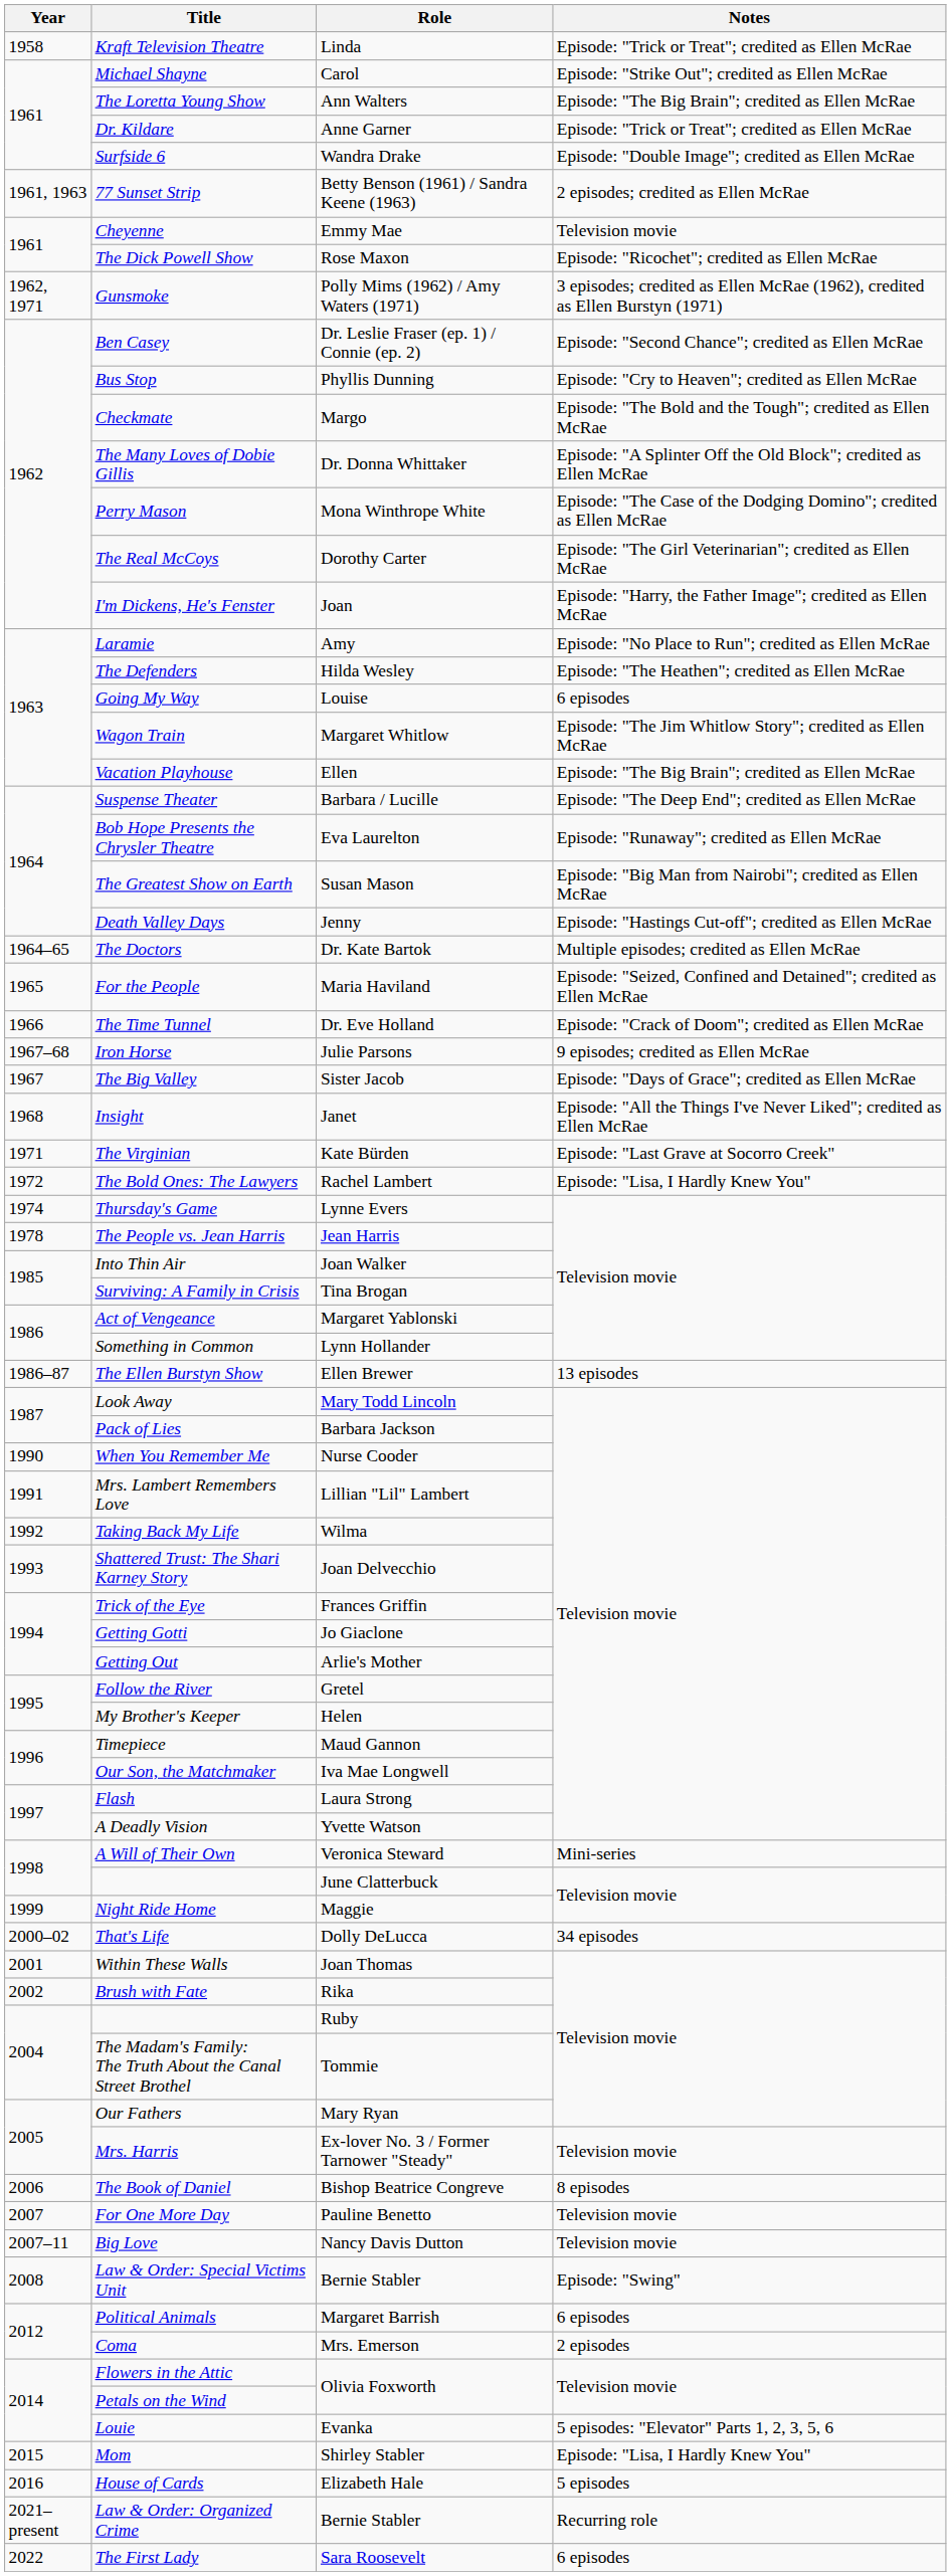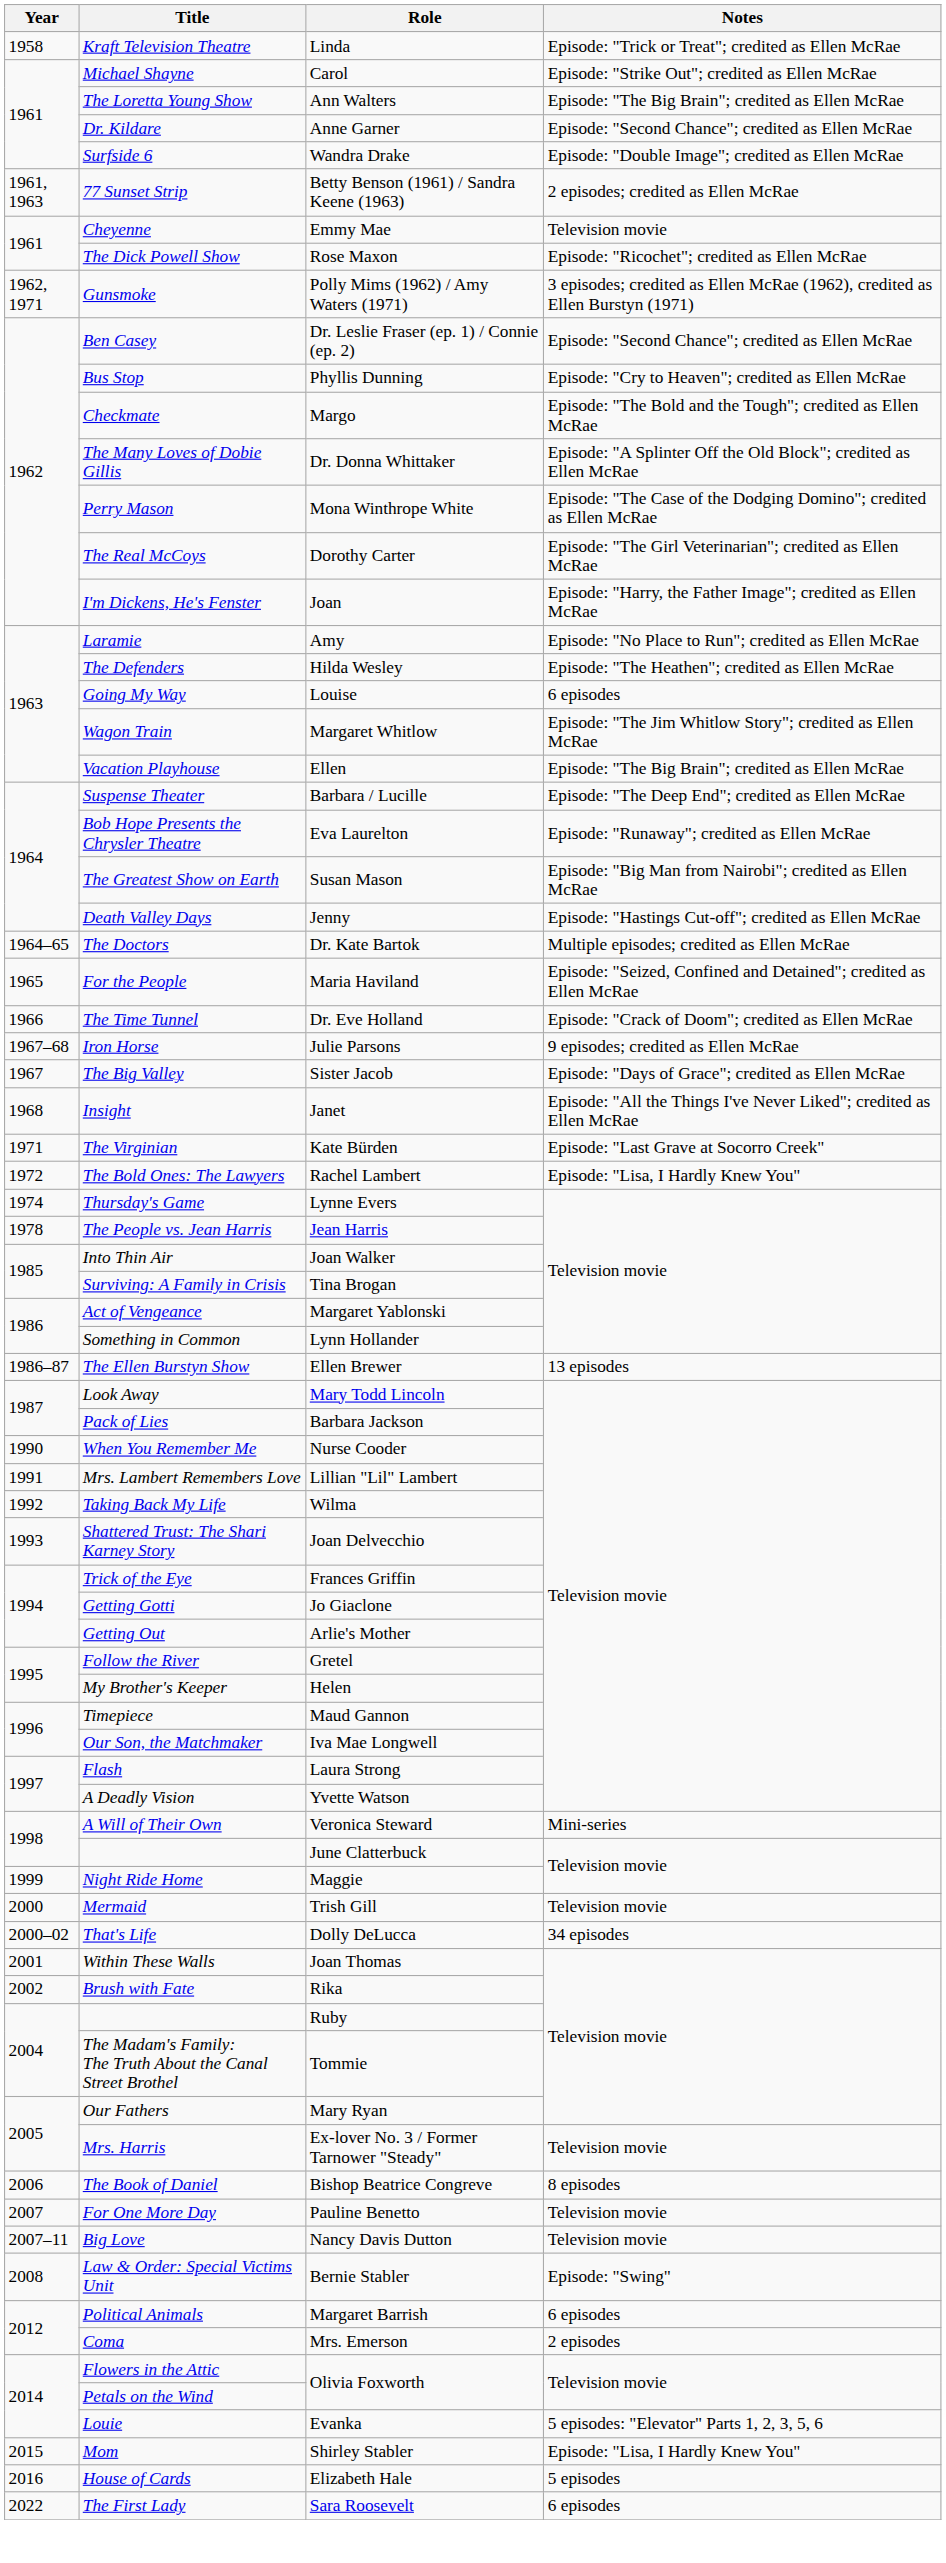 <table class="wikitable sortable">
 <tr>
 <th>Year</th>
 <th>Title</th>
 <th>Role</th>
 <th class="unsortable">Notes</th>
 </tr>
 <tr>
 <td>1958</td>
 <td><em><a href='#'>Kraft Television Theatre</a></em></td>
 <td>Linda</td>
 <td>Episode: "Trick or Treat"; credited as Ellen McRae</td>
 </tr>
 <tr>
 <td rowspan="4">1961</td>
 <td><em><a href='#'>Michael Shayne</a></em></td>
 <td>Carol</td>
 <td>Episode: "Strike Out"; credited as Ellen McRae</td>
 </tr>
 <tr>
 <td data-sort-value="Loretta Young Show, The"><em><a href='#'>The Loretta Young Show</a></em></td>
 <td>Ann Walters</td>
 <td>Episode: "The Big Brain"; credited as Ellen McRae</td>
 </tr>
 <tr>
 <td><em><a href='#'>Dr. Kildare</a></em></td>
 <td>Anne Garner</td>
-<td>Episode: "Trick or Treat"; credited as Ellen McRae</td>
+<td>Episode: "Second Chance"; credited as Ellen McRae</td>
 </tr>
 <tr>
 <td><em><a href='#'>Surfside 6</a></em></td>
 <td>Wandra Drake</td>
 <td>Episode: "Double Image"; credited as Ellen McRae</td>
 </tr>
 <tr>
 <td>1961, 1963</td>
 <td><em><a href='#'>77 Sunset Strip</a></em></td>
 <td>Betty Benson (1961) / Sandra Keene (1963)</td>
 <td>2 episodes; credited as Ellen McRae</td>
 </tr>
 <tr>
 <td rowspan="2">1961</td>
 <td><em><a href='#'>Cheyenne</a></em></td>
 <td>Emmy Mae</td>
 <td>Television movie</td>
 </tr>
 <tr>
 <td data-sort-value="Dick Powell Show, The"><em><a href='#'>The Dick Powell Show</a></em></td>
 <td>Rose Maxon</td>
 <td>Episode: "Ricochet"; credited as Ellen McRae</td>
 </tr>
 <tr>
 <td>1962,<br>1971</td>
 <td><em><a href='#'>Gunsmoke</a></em></td>
 <td>Polly Mims (1962) / Amy Waters (1971)</td>
 <td>3 episodes; credited as Ellen McRae (1962), credited as Ellen Burstyn (1971)</td>
 </tr>
 <tr>
 <td rowspan="7">1962</td>
 <td><em><a href='#'>Ben Casey</a></em></td>
 <td>Dr. Leslie Fraser (ep. 1) / Connie (ep. 2)</td>
 <td>Episode: "Second Chance"; credited as Ellen McRae</td>
 </tr>
 <tr>
 <td><em><a href='#'>Bus Stop</a></em></td>
 <td>Phyllis Dunning</td>
 <td>Episode: "Cry to Heaven"; credited as Ellen McRae</td>
 </tr>
 <tr>
 <td><em><a href='#'>Checkmate</a></em></td>
 <td>Margo</td>
 <td>Episode: "The Bold and the Tough"; credited as Ellen McRae</td>
 </tr>
 <tr>
 <td data-sort-value="Many Loves of Dobie Gillis, The"><em><a href='#'>The Many Loves of Dobie Gillis</a></em></td>
 <td>Dr. Donna Whittaker</td>
 <td>Episode: "A Splinter Off the Old Block"; credited as Ellen McRae</td>
 </tr>
 <tr>
 <td><em><a href='#'>Perry Mason</a></em></td>
 <td>Mona Winthrope White</td>
 <td>Episode: "The Case of the Dodging Domino"; credited as Ellen McRae</td>
 </tr>
 <tr>
 <td data-sort-value="Real McCoys, The"><em><a href='#'>The Real McCoys</a></em></td>
 <td>Dorothy Carter</td>
 <td>Episode: "The Girl Veterinarian"; credited as Ellen McRae</td>
 </tr>
 <tr>
 <td><em><a href='#'>I'm Dickens, He's Fenster</a></em></td>
 <td>Joan</td>
 <td>Episode: "Harry, the Father Image"; credited as Ellen McRae</td>
 </tr>
 <tr>
 <td rowspan="5">1963</td>
 <td><em><a href='#'>Laramie</a></em></td>
 <td>Amy</td>
 <td>Episode: "No Place to Run"; credited as Ellen McRae</td>
 </tr>
 <tr>
 <td data-sort-value="Defenders, The"><em><a href='#'>The Defenders</a></em></td>
 <td>Hilda Wesley</td>
 <td>Episode: "The Heathen"; credited as Ellen McRae</td>
 </tr>
 <tr>
 <td><em><a href='#'>Going My Way</a></em></td>
 <td>Louise</td>
 <td>6 episodes</td>
 </tr>
 <tr>
 <td><em><a href='#'>Wagon Train</a></em></td>
 <td>Margaret Whitlow</td>
 <td>Episode: "The Jim Whitlow Story"; credited as Ellen McRae</td>
 </tr>
 <tr>
 <td><em><a href='#'>Vacation Playhouse</a></em></td>
 <td>Ellen</td>
 <td>Episode: "The Big Brain"; credited as Ellen McRae</td>
 </tr>
 <tr>
 <td rowspan="4">1964</td>
 <td><em><a href='#'>Suspense Theater</a></em></td>
 <td>Barbara / Lucille</td>
 <td>Episode: "The Deep End"; credited as Ellen McRae</td>
 </tr>
 <tr>
 <td><em><a href='#'>Bob Hope Presents the Chrysler Theatre</a></em></td>
 <td>Eva Laurelton</td>
 <td>Episode: "Runaway"; credited as Ellen McRae</td>
 </tr>
 <tr>
 <td data-sort-value="Greatest Show on Earth, The"><em><a href='#'>The Greatest Show on Earth</a></em></td>
 <td>Susan Mason</td>
 <td>Episode: "Big Man from Nairobi"; credited as Ellen McRae</td>
 </tr>
 <tr>
 <td><em><a href='#'>Death Valley Days</a></em></td>
 <td>Jenny</td>
 <td>Episode: "Hastings Cut-off"; credited as Ellen McRae</td>
 </tr>
 <tr>
 <td>1964–65</td>
 <td data-sort-value="Doctors, The"><em><a href='#'>The Doctors</a></em></td>
 <td>Dr. Kate Bartok</td>
 <td>Multiple episodes; credited as Ellen McRae</td>
 </tr>
 <tr>
 <td>1965</td>
 <td><em><a href='#'>For the People</a></em></td>
 <td>Maria Haviland</td>
 <td>Episode: "Seized, Confined and Detained"; credited as Ellen McRae</td>
 </tr>
 <tr>
 <td>1966</td>
 <td data-sort-value="Time Tunnel, The"><em><a href='#'>The Time Tunnel</a></em></td>
 <td>Dr. Eve Holland</td>
 <td>Episode: "Crack of Doom"; credited as Ellen McRae</td>
 </tr>
 <tr>
 <td>1967–68</td>
 <td><em><a href='#'>Iron Horse</a></em></td>
 <td>Julie Parsons</td>
 <td>9 episodes; credited as Ellen McRae</td>
 </tr>
 <tr>
 <td>1967</td>
 <td data-sort-value="Big Valley, The"><em><a href='#'>The Big Valley</a></em></td>
 <td>Sister Jacob</td>
 <td>Episode: "Days of Grace"; credited as Ellen McRae</td>
 </tr>
 <tr>
 <td>1968</td>
 <td><em><a href='#'>Insight</a></em></td>
 <td>Janet</td>
 <td>Episode: "All the Things I've Never Liked"; credited as Ellen McRae</td>
 </tr>
 <tr>
 <td>1971</td>
 <td data-sort-value="Virginian, The"><em><a href='#'>The Virginian</a></em></td>
 <td>Kate Bürden</td>
 <td>Episode: "Last Grave at Socorro Creek"</td>
 </tr>
 <tr>
 <td>1972</td>
 <td data-sort-value="Bold Ones: The Lawyers, The"><em><a href='#'>The Bold Ones: The Lawyers</a></em></td>
 <td>Rachel Lambert</td>
 <td>Episode: "Lisa, I Hardly Knew You"</td>
 </tr>
 <tr>
 <td>1974</td>
 <td><em><a href='#'>Thursday's Game</a></em></td>
 <td>Lynne Evers</td>
 <td rowspan="6">Television movie</td>
 </tr>
 <tr>
 <td>1978</td>
 <td data-sort-value="People vs. Jean Harris, The"><em><a href='#'>The People vs. Jean Harris</a></em></td>
 <td><a href='#'>Jean Harris</a></td>
 </tr>
 <tr>
 <td rowspan="2">1985</td>
 <td><em>Into Thin Air</em></td>
 <td>Joan Walker</td>
 </tr>
 <tr>
 <td><em><a href='#'>Surviving: A Family in Crisis</a></em></td>
 <td>Tina Brogan</td>
 </tr>
 <tr>
 <td rowspan="2">1986</td>
 <td><em><a href='#'>Act of Vengeance</a></em></td>
 <td>Margaret Yablonski</td>
 </tr>
 <tr>
 <td><em>Something in Common</em></td>
 <td>Lynn Hollander</td>
 </tr>
 <tr>
 <td>1986–87</td>
 <td data-sort-value="Ellen Burstyn Show, The"><em><a href='#'>The Ellen Burstyn Show</a></em></td>
 <td>Ellen Brewer</td>
 <td>13 episodes</td>
 </tr>
 <tr>
 <td rowspan="2">1987</td>
 <td><em>Look Away</em></td>
 <td><a href='#'>Mary Todd Lincoln</a></td>
 <td rowspan="15">Television movie</td>
 </tr>
 <tr>
 <td><em><a href='#'>Pack of Lies</a></em></td>
 <td>Barbara Jackson</td>
 </tr>
 <tr>
 <td>1990</td>
 <td><em><a href='#'>When You Remember Me</a></em></td>
 <td>Nurse Cooder</td>
 </tr>
 <tr>
 <td>1991</td>
 <td><em>Mrs. Lambert Remembers Love</em></td>
 <td>Lillian "Lil" Lambert</td>
 </tr>
 <tr>
 <td>1992</td>
 <td><em><a href='#'>Taking Back My Life</a></em></td>
 <td>Wilma</td>
 </tr>
 <tr>
 <td>1993</td>
 <td><em><a href='#'>Shattered Trust: The Shari Karney Story</a></em></td>
 <td>Joan Delvecchio</td>
 </tr>
 <tr>
 <td rowspan="3">1994</td>
 <td><em><a href='#'>Trick of the Eye</a></em></td>
 <td>Frances Griffin</td>
 </tr>
 <tr>
 <td><em><a href='#'>Getting Gotti</a></em></td>
 <td>Jo Giaclone</td>
 </tr>
 <tr>
 <td><em><a href='#'>Getting Out</a></em></td>
 <td>Arlie's Mother</td>
 </tr>
 <tr>
 <td rowspan="2">1995</td>
 <td><em><a href='#'>Follow the River</a></em></td>
 <td>Gretel</td>
 </tr>
 <tr>
 <td><em>My Brother's Keeper</em></td>
 <td>Helen</td>
 </tr>
 <tr>
 <td rowspan="2">1996</td>
 <td><em>Timepiece</em></td>
 <td>Maud Gannon</td>
 </tr>
 <tr>
 <td><em><a href='#'>Our Son, the Matchmaker</a></em></td>
 <td>Iva Mae Longwell</td>
 </tr>
 <tr>
 <td rowspan="2">1997</td>
 <td><em><a href='#'>Flash</a></em></td>
 <td>Laura Strong</td>
 </tr>
 <tr>
 <td data-sort-value="Deadly Vision, A"><em>A Deadly Vision</em></td>
 <td>Yvette Watson</td>
 </tr>
 <tr>
 <td rowspan="2">1998</td>
 <td data-sort-value="Will of Their Own, A"><em><a href='#'>A Will of Their Own</a></em></td>
 <td>Veronica Steward</td>
 <td>Mini-series</td>
 </tr>
 <tr>
 <td><em></em></td>
 <td>June Clatterbuck</td>
 <td rowspan="2">Television movie</td>
 </tr>
 <tr>
 <td>1999</td>
 <td><em><a href='#'>Night Ride Home</a></em></td>
 <td>Maggie</td>
 </tr>
 <tr>
+<td>2000</td>
+<td><em><a href='#'>Mermaid</a></em></td>
+<td>Trish Gill</td>
+<td>Television movie</td>
+</tr>
+<tr>
 <td>2000–02</td>
 <td><em><a href='#'>That's Life</a></em></td>
 <td>Dolly DeLucca</td>
 <td>34 episodes</td>
 </tr>
 <tr>
 <td>2001</td>
 <td><em>Within These Walls</em></td>
 <td>Joan Thomas</td>
 <td rowspan="5">Television movie</td>
 </tr>
 <tr>
 <td>2002</td>
 <td><em><a href='#'>Brush with Fate</a></em></td>
 <td>Rika</td>
 </tr>
 <tr>
 <td rowspan="2">2004</td>
 <td><em></em></td>
 <td>Ruby</td>
 </tr>
 <tr>
 <td data-sort-value="Madam's Family: The Truth About the Canal Street Brothel, The"><em>The Madam's Family: <br> The Truth About the Canal Street Brothel</em></td>
 <td>Tommie</td>
 </tr>
 <tr>
 <td rowspan="2">2005</td>
 <td><em>Our Fathers</em></td>
 <td>Mary Ryan</td>
 </tr>
 <tr>
 <td><em><a href='#'>Mrs. Harris</a></em></td>
 <td>Ex-lover No. 3 / Former Tarnower "Steady"</td>
 <td>Television movie</td>
 </tr>
 <tr>
 <td>2006</td>
 <td data-sort-value="Book of Daniel, The"><em><a href='#'>The Book of Daniel</a></em></td>
 <td>Bishop Beatrice Congreve</td>
 <td>8 episodes</td>
 </tr>
 <tr>
 <td>2007</td>
 <td><em><a href='#'>For One More Day</a></em></td>
 <td>Pauline Benetto</td>
 <td>Television movie</td>
 </tr>
 <tr>
 <td>2007–11</td>
 <td><em><a href='#'>Big Love</a></em></td>
 <td>Nancy Davis Dutton</td>
 <td>Television movie</td>
 </tr>
 <tr>
 <td>2008</td>
 <td><em><a href='#'>Law & Order: Special Victims Unit</a></em></td>
 <td>Bernie Stabler</td>
 <td>Episode: "Swing"</td>
 </tr>
 <tr>
 <td rowspan="2">2012</td>
 <td><em><a href='#'>Political Animals</a></em></td>
 <td>Margaret Barrish</td>
 <td>6 episodes</td>
 </tr>
 <tr>
 <td><em><a href='#'>Coma</a></em></td>
 <td>Mrs. Emerson</td>
 <td>2 episodes</td>
 </tr>
 <tr>
 <td rowspan="3">2014</td>
 <td><em><a href='#'>Flowers in the Attic</a></em></td>
 <td rowspan="2">Olivia Foxworth</td>
 <td rowspan="2">Television movie</td>
 </tr>
 <tr>
 <td><em><a href='#'>Petals on the Wind</a></em></td>
 </tr>
 <tr>
 <td><em><a href='#'>Louie</a></em></td>
 <td>Evanka</td>
 <td>5 episodes: "Elevator" Parts 1, 2, 3, 5, 6</td>
 </tr>
 <tr>
 <td>2015</td>
 <td><em><a href='#'>Mom</a></em></td>
 <td>Shirley Stabler</td>
 <td>Episode: "Lisa, I Hardly Knew You"</td>
 </tr>
 <tr>
 <td>2016</td>
 <td><em><a href='#'>House of Cards</a></em></td>
 <td>Elizabeth Hale</td>
 <td>5 episodes</td>
 </tr>
 <tr>
-<td>2021–present</td>
-<td><em><a href='#'>Law & Order: Organized Crime</a></em></td>
-<td>Bernie Stabler</td>
-<td>Recurring role</td>
-</tr>
-<tr>
 <td>2022</td>
 <td data-sort-value="First Lady, The"><em><a href='#'>The First Lady</a></em></td>
 <td><a href='#'>Sara Roosevelt</a></td>
 <td>6 episodes</td>
 </tr>
 </table>
